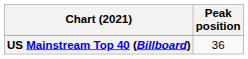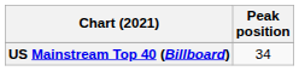 <table class="wikitable sortable plainrowheaders" style="text-align:center">
 <tr>
 <th scope="col">Chart (2021)</th>
 <th scope="col">Peak<br>position</th>
 </tr>
 <tr>
 </tr>
 <tr>
 </tr>
 <tr>
 </tr>
 <tr>
 </tr>
 <tr>
 </tr>
 <tr>
 <th scope="row">US <a href='#'>Mainstream Top 40</a> (<em><a href='#'>Billboard</a></em>)</th>
-<td>36</td>
+<td>34</td>
 </tr>
 </table>
